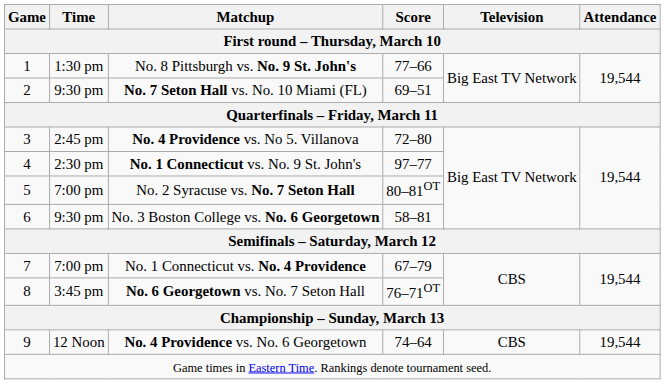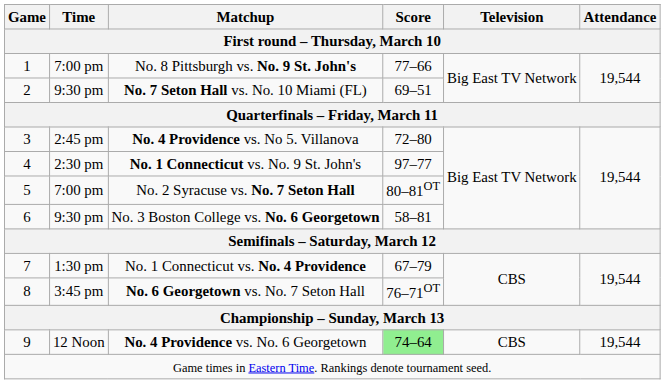 <table class="wikitable" style="font-size: 95%;text-align:center">
 <tr>
 <th>Game</th>
 <th>Time</th>
 <th>Matchup</th>
 <th>Score</th>
 <th>Television</th>
 <th>Attendance</th>
 </tr>
 <tr>
 <th colspan="6">First round – Thursday, March 10</th>
 </tr>
 <tr>
 <td>1</td>
-<td>1:30 pm</td>
+<td>7:00 pm</td>
 <td>No. 8 Pittsburgh vs. <strong>No. 9 St. John's</strong></td>
 <td>77–66</td>
 <td rowspan="2">Big East TV Network</td>
 <td rowspan="2">19,544</td>
 </tr>
 <tr>
 <td>2</td>
 <td>9:30 pm</td>
 <td><strong>No. 7 Seton Hall</strong> vs. No. 10 Miami (FL)</td>
 <td>69–51</td>
 </tr>
 <tr>
 <th colspan="6">Quarterfinals – Friday, March 11</th>
 </tr>
 <tr>
 <td>3</td>
 <td>2:45 pm</td>
 <td><strong>No. 4 Providence</strong> vs. No 5. Villanova</td>
 <td>72–80</td>
 <td rowspan="4">Big East TV Network</td>
 <td rowspan="4">19,544</td>
 </tr>
 <tr>
 <td>4</td>
 <td>2:30 pm</td>
 <td><strong>No. 1 Connecticut</strong> vs. No. 9 St. John's</td>
 <td>97–77</td>
 </tr>
 <tr>
 <td>5</td>
 <td>7:00 pm</td>
 <td>No. 2 Syracuse vs. <strong>No. 7 Seton Hall</strong></td>
 <td>80–81<sup>OT</sup></td>
 </tr>
 <tr>
 <td>6</td>
 <td>9:30 pm</td>
 <td>No. 3 Boston College vs. <strong>No. 6 Georgetown</strong></td>
 <td>58–81</td>
 </tr>
 <tr>
 <th colspan="6">Semifinals – Saturday, March 12</th>
 </tr>
 <tr>
 <td>7</td>
-<td>7:00 pm</td>
+<td>1:30 pm</td>
 <td>No. 1 Connecticut vs. <strong>No. 4 Providence</strong></td>
 <td>67–79</td>
 <td rowspan="2">CBS</td>
 <td rowspan="2">19,544</td>
 </tr>
 <tr>
 <td>8</td>
 <td>3:45 pm</td>
 <td><strong>No. 6 Georgetown</strong> vs. No. 7 Seton Hall</td>
 <td>76–71<sup>OT</sup></td>
 </tr>
 <tr>
 <th colspan="6">Championship – Sunday, March 13</th>
 </tr>
 <tr>
 <td>9</td>
 <td>12 Noon</td>
 <td><strong>No. 4 Providence</strong> vs. No. 6 Georgetown</td>
-<td>74–64</td>
+<td style="background: lightgreen;">74–64</td>
 <td>CBS</td>
 <td>19,544</td>
 </tr>
 <tr>
 <td colspan="6"><small>Game times in <a href='#'>Eastern Time</a>. Rankings denote tournament seed.</small></td>
 </tr>
 </table>
